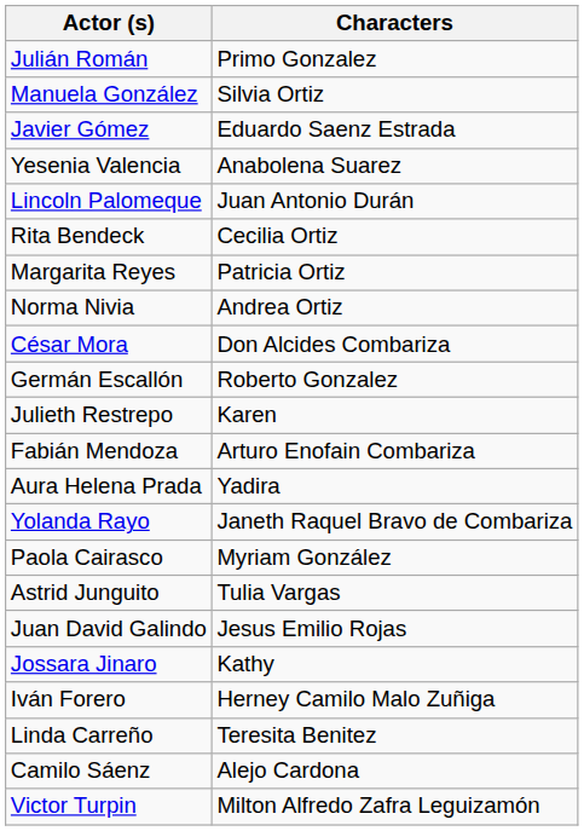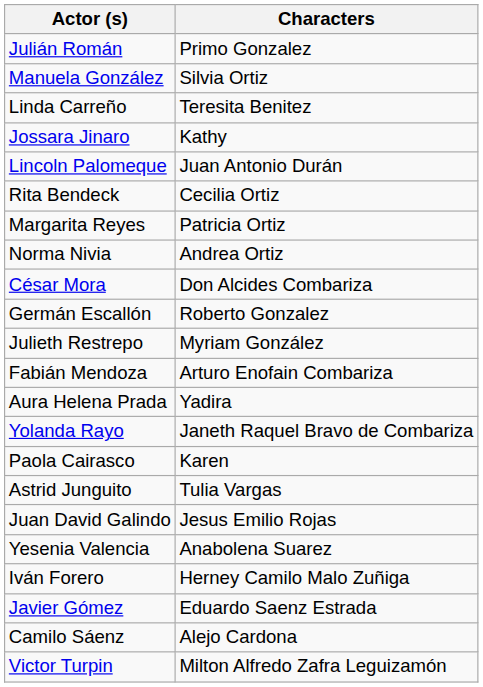 <table class="wikitable">
 <tr>
 <th>Actor (s)</th>
 <th>Characters</th>
 </tr>
 <tr>
 <td><a href='#'>Julián Román</a></td>
 <td>Primo Gonzalez</td>
 </tr>
 <tr>
 <td><a href='#'>Manuela González</a></td>
 <td>Silvia Ortiz</td>
 </tr>
 <tr>
-<td><a href='#'>Javier Gómez</a></td>
-<td>Eduardo Saenz Estrada</td>
+<td>Linda Carreño</td>
+<td>Teresita Benitez</td>
 </tr>
 <tr>
-<td>Yesenia Valencia</td>
-<td>Anabolena Suarez</td>
+<td><a href='#'>Jossara Jinaro</a></td>
+<td>Kathy</td>
 </tr>
 <tr>
 <td><a href='#'>Lincoln Palomeque</a></td>
 <td>Juan Antonio Durán</td>
 </tr>
 <tr>
 <td>Rita Bendeck</td>
 <td>Cecilia Ortiz</td>
 </tr>
 <tr>
 <td>Margarita Reyes</td>
 <td>Patricia Ortiz</td>
 </tr>
 <tr>
 <td>Norma Nivia</td>
 <td>Andrea Ortiz</td>
 </tr>
 <tr>
 <td><a href='#'>César Mora</a></td>
 <td>Don Alcides Combariza</td>
 </tr>
 <tr>
 <td>Germán Escallón</td>
 <td>Roberto Gonzalez</td>
 </tr>
 <tr>
 <td>Julieth Restrepo</td>
-<td>Karen</td>
+<td>Myriam González</td>
 </tr>
 <tr>
 <td>Fabián Mendoza</td>
 <td>Arturo Enofain Combariza</td>
 </tr>
 <tr>
 <td>Aura Helena Prada</td>
 <td>Yadira</td>
 </tr>
 <tr>
 <td><a href='#'>Yolanda Rayo</a></td>
 <td>Janeth Raquel Bravo de Combariza</td>
 </tr>
 <tr>
 <td>Paola Cairasco</td>
-<td>Myriam González</td>
+<td>Karen</td>
 </tr>
 <tr>
 <td>Astrid Junguito</td>
 <td>Tulia Vargas</td>
 </tr>
 <tr>
 <td>Juan David Galindo</td>
 <td>Jesus Emilio Rojas</td>
 </tr>
 <tr>
-<td><a href='#'>Jossara Jinaro</a></td>
-<td>Kathy</td>
+<td>Yesenia Valencia</td>
+<td>Anabolena Suarez</td>
 </tr>
 <tr>
 <td>Iván Forero</td>
 <td>Herney Camilo Malo Zuñiga</td>
 </tr>
 <tr>
-<td>Linda Carreño</td>
-<td>Teresita Benitez</td>
+<td><a href='#'>Javier Gómez</a></td>
+<td>Eduardo Saenz Estrada</td>
 </tr>
 <tr>
 <td>Camilo Sáenz</td>
 <td>Alejo Cardona</td>
 </tr>
 <tr>
 <td><a href='#'>Victor Turpin</a></td>
 <td>Milton Alfredo Zafra Leguizamón</td>
 </tr>
 </table>
